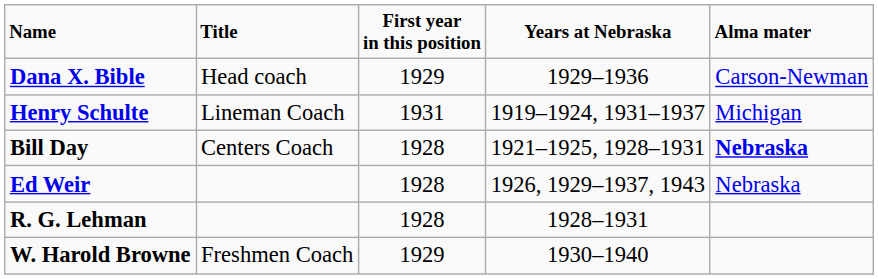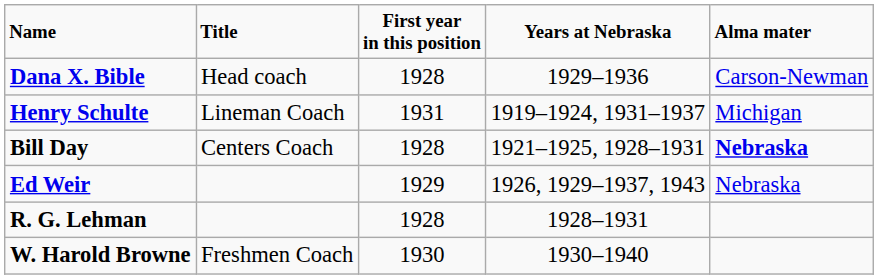 <table class="wikitable">
 <tr style="font-size:smaller">
 <td><strong>Name</strong></td>
 <td><strong>Title</strong></td>
 <td align="center"><strong>First year<br>in this position</strong></td>
 <td align="center"><strong>Years at Nebraska</strong></td>
 <td><strong>Alma mater</strong></td>
 </tr>
 <tr>
 <td><strong><a href='#'>Dana X. Bible</a></strong></td>
 <td>Head coach</td>
-<td align="center">1929</td>
+<td align="center">1928</td>
 <td align="center">1929–1936</td>
 <td><a href='#'>Carson-Newman</a></td>
 </tr>
 <tr>
 <td><strong><a href='#'>Henry Schulte</a></strong></td>
 <td>Lineman Coach</td>
 <td align="center">1931</td>
 <td align="center">1919–1924, 1931–1937</td>
 <td><a href='#'>Michigan</a></td>
 </tr>
 <tr>
 <td><strong>Bill Day</strong></td>
 <td>Centers Coach</td>
 <td align="center">1928</td>
 <td align="center">1921–1925, 1928–1931</td>
 <td><strong><a href='#'>Nebraska</a></strong></td>
 </tr>
 <tr>
 <td><strong><a href='#'>Ed Weir</a></strong></td>
 <td></td>
-<td align="center">1928</td>
+<td align="center">1929</td>
 <td align="center">1926, 1929–1937, 1943</td>
 <td><a href='#'>Nebraska</a></td>
 </tr>
 <tr>
 <td><strong>R. G. Lehman</strong></td>
 <td></td>
 <td align="center">1928</td>
 <td align="center">1928–1931</td>
 <td></td>
 </tr>
 <tr>
 <td><strong>W. Harold Browne</strong></td>
 <td>Freshmen Coach</td>
-<td align="center">1929</td>
+<td align="center">1930</td>
 <td align="center">1930–1940</td>
 <td></td>
 </tr>
 </table>
